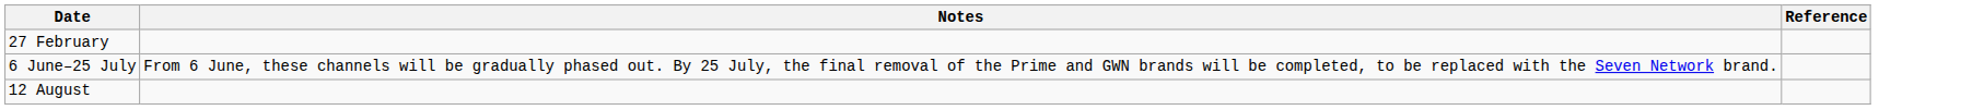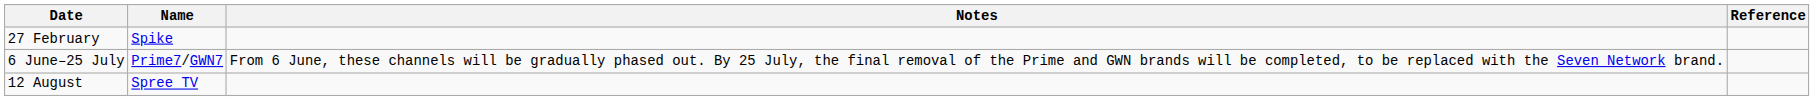 <table class="wikitable">
 <tr>
 <th>Date</th>
+<th>Name</th>
 <th>Notes</th>
 <th>Reference</th>
 </tr>
 <tr>
 <td>27 February</td>
+<td><a href='#'>Spike</a></td>
 <td></td>
 <td></td>
 </tr>
 <tr>
 <td>6 June–25 July</td>
+<td><a href='#'>Prime7</a>/<a href='#'>GWN7</a></td>
 <td>From 6 June, these channels will be gradually phased out. By 25 July, the final removal of the Prime and GWN brands will be completed, to be replaced with the <a href='#'>Seven Network</a> brand.</td>
 <td></td>
 </tr>
 <tr>
 <td>12 August</td>
+<td><a href='#'>Spree TV</a></td>
 <td></td>
 <td></td>
 </tr>
 </table>
